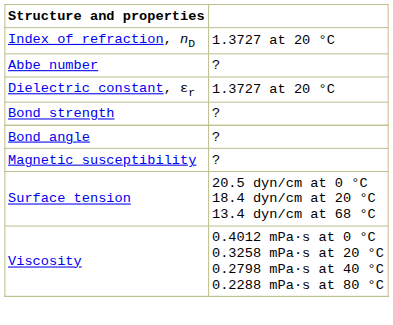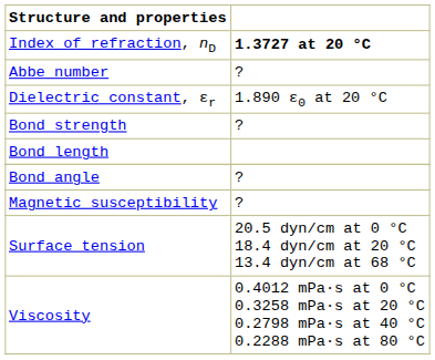 <table border="1" cellspacing="0" cellpadding="3" style="margin: 0 0 0 0.5em; background: #FFFFFF; border-collapse: collapse; border-color: #C0C090;">
 <tr>
 <th>Structure and properties</th>
 </tr>
 <tr>
 <td><a href='#'>Index of refraction</a>, <em>n</em><sub>D</sub></td>
-<td>1.3727 at 20 °C </td>
+<td><strong>1.3727 at 20 °C </strong></td>
 </tr>
 <tr>
 <td><a href='#'>Abbe number</a></td>
 <td>? </td>
 </tr>
 <tr>
 <td><a href='#'>Dielectric constant</a>, ε<sub>r</sub></td>
-<td>1.3727 at 20 °C </td>
+<td>1.890 ε<sub>0</sub> at 20 °C </td>
 </tr>
 <tr>
 <td><a href='#'>Bond strength</a></td>
 <td>? </td>
+</tr>
+<tr>
+<td><a href='#'>Bond length</a></td>
+<td></td>
 </tr>
 <tr 20 picometer>
 </tr>
 <tr>
 <td><a href='#'>Bond angle</a></td>
 <td>? </td>
 </tr>
 <tr>
 <td><a href='#'>Magnetic susceptibility</a></td>
 <td>? </td>
 </tr>
 <tr>
 <td><a href='#'>Surface tension</a></td>
 <td>20.5 dyn/cm at 0 °C<br>18.4 dyn/cm at 20 °C<br>13.4 dyn/cm at 68 °C</td>
 </tr>
 <tr>
 <td><a href='#'>Viscosity</a></td>
 <td>0.4012 mPa·s at 0 °C<br>0.3258 mPa·s at 20 °C<br>0.2798 mPa·s at 40 °C<br>0.2288 mPa·s at 80 °C</td>
 </tr>
 <tr>
 </tr>
 </table>
